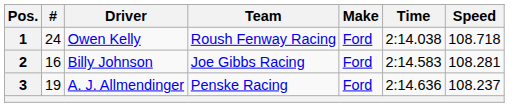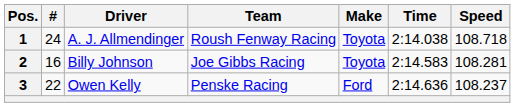 <table class="wikitable" style="font-size:95%">
 <tr>
 <th>Pos.</th>
 <th>#</th>
 <th>Driver</th>
 <th>Team</th>
 <th>Make</th>
 <th>Time</th>
 <th>Speed</th>
 </tr>
 <tr>
 <th>1</th>
 <td>24</td>
-<td><a href='#'>Owen Kelly</a></td>
+<td><a href='#'>A. J. Allmendinger</a></td>
 <td><a href='#'>Roush Fenway Racing</a></td>
-<td><a href='#'>Ford</a></td>
+<td><a href='#'>Toyota</a></td>
 <td>2:14.038</td>
 <td>108.718</td>
 </tr>
 <tr>
 <th>2</th>
 <td>16</td>
 <td><a href='#'>Billy Johnson</a></td>
 <td><a href='#'>Joe Gibbs Racing</a></td>
-<td><a href='#'>Ford</a></td>
+<td><a href='#'>Toyota</a></td>
 <td>2:14.583</td>
 <td>108.281</td>
 </tr>
 <tr>
 <th>3</th>
-<td>19</td>
-<td><a href='#'>A. J. Allmendinger</a></td>
+<td>22</td>
+<td><a href='#'>Owen Kelly</a></td>
 <td><a href='#'>Penske Racing</a></td>
 <td><a href='#'>Ford</a></td>
 <td>2:14.636</td>
 <td>108.237</td>
 </tr>
 <tr>
 <th colspan="7"></th>
 </tr>
 </table>
